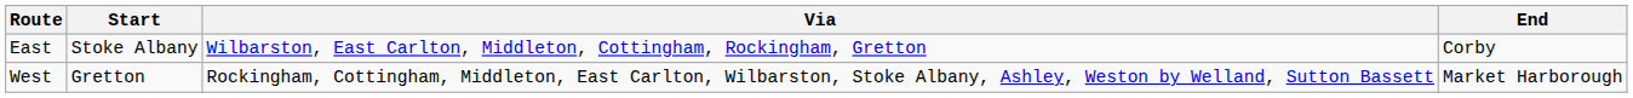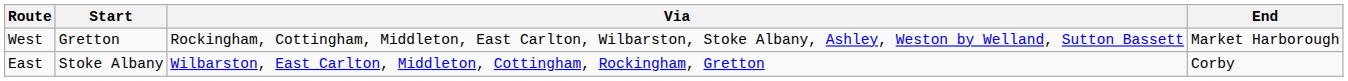 <table class="wikitable">
 <tr>
 <th>Route</th>
 <th>Start</th>
 <th>Via</th>
 <th>End</th>
 </tr>
 <tr>
+<td>West</td>
+<td>Gretton</td>
+<td>Rockingham, Cottingham, Middleton, East Carlton, Wilbarston, Stoke Albany, <a href='#'>Ashley</a>, <a href='#'>Weston by Welland</a>, <a href='#'>Sutton Bassett</a></td>
+<td>Market Harborough</td>
+</tr>
+<tr>
 <td>East</td>
 <td>Stoke Albany</td>
 <td><a href='#'>Wilbarston</a>, <a href='#'>East Carlton</a>, <a href='#'>Middleton</a>, <a href='#'>Cottingham</a>, <a href='#'>Rockingham</a>, <a href='#'>Gretton</a></td>
 <td>Corby</td>
 </tr>
-<tr>
-<td>West</td>
-<td>Gretton</td>
-<td>Rockingham, Cottingham, Middleton, East Carlton, Wilbarston, Stoke Albany, <a href='#'>Ashley</a>, <a href='#'>Weston by Welland</a>, <a href='#'>Sutton Bassett</a></td>
-<td>Market Harborough</td>
-</tr>
 </table>
